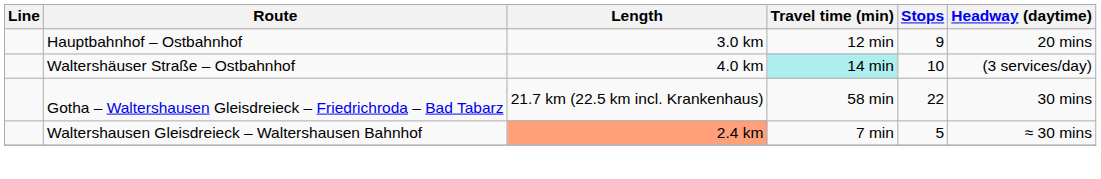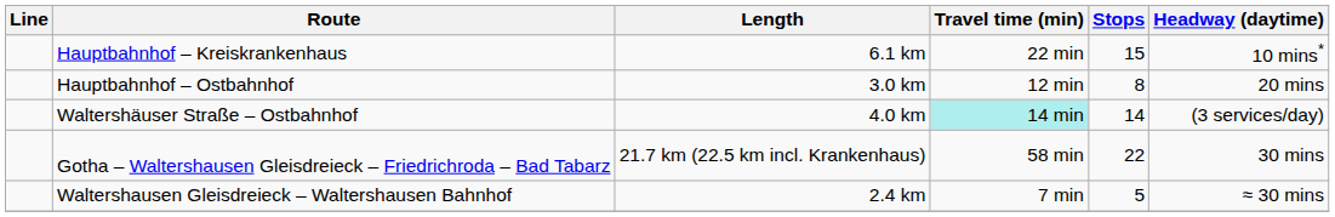 <table class="wikitable"  border=1>
 <tr ---- bgcolor="#FFDEAD">
 <th>Line</th>
 <th>Route</th>
 <th>Length</th>
 <th>Travel time (min)</th>
 <th><a href='#'>Stops</a></th>
 <th><a href='#'>Headway</a> (daytime)</th>
 </tr>
 <tr>
 <td></td>
+<td><a href='#'>Hauptbahnhof</a> – Kreiskrankenhaus</td>
+<td align=right>6.1 km</td>
+<td align=right>22 min</td>
+<td align=right>15</td>
+<td align=right>10 mins<sup>*</sup></td>
+</tr>
+<tr>
+<td></td>
 <td>Hauptbahnhof – Ostbahnhof</td>
 <td align=right>3.0 km</td>
 <td align=right>12 min</td>
-<td align=right>9</td>
+<td align=right>8</td>
 <td align=right>20 mins</td>
 </tr>
 <tr>
 <td></td>
 <td>Waltershäuser Straße – Ostbahnhof</td>
 <td align=right>4.0 km</td>
 <td align=right style="background: paleturquoise;">14 min</td>
-<td align=right>10</td>
+<td align=right>14</td>
 <td align=right>(3 services/day)</td>
 </tr>
 <tr>
 <td></td>
 <td> <br>Gotha – <a href='#'>Waltershausen</a> Gleisdreieck – <a href='#'>Friedrichroda</a> – <a href='#'>Bad Tabarz</a></td>
 <td align=right>21.7 km (22.5 km incl. Krankenhaus)</td>
 <td align=right>58 min</td>
 <td align=right>22</td>
 <td align=right>30 mins</td>
 </tr>
 <tr>
 <td></td>
 <td>Waltershausen Gleisdreieck – Waltershausen Bahnhof</td>
-<td align=right style="background: lightsalmon;">2.4 km</td>
+<td align=right>2.4 km</td>
 <td align=right>7 min</td>
 <td align=right>5</td>
 <td align=right>≈ 30 mins</td>
 </tr>
 <tr>
 </tr>
 </table>
